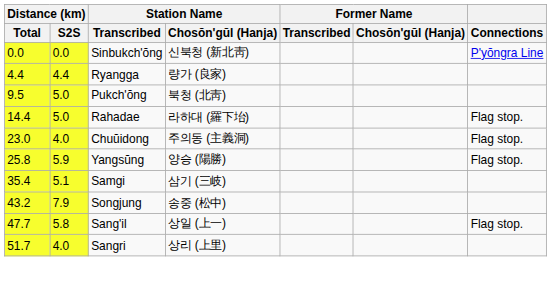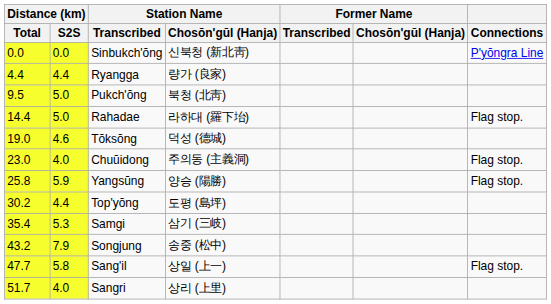 <table class="wikitable" style="font-size:90%;">
 <tr>
 <th colspan="2">Distance (km)</th>
 <th colspan="2">Station Name</th>
 <th colspan="2">Former Name</th>
 <th></th>
 </tr>
 <tr>
 <th>Total</th>
 <th>S2S</th>
 <th>Transcribed</th>
 <th>Chosŏn'gŭl (Hanja)</th>
 <th>Transcribed</th>
 <th>Chosŏn'gŭl (Hanja)</th>
 <th>Connections</th>
 </tr>
 <tr>
 <td bgcolor=#F7FE2E>0.0</td>
 <td bgcolor=#F7FE2E>0.0</td>
 <td>Sinbukch'ŏng</td>
 <td>신북청 (新北靑)</td>
 <td></td>
 <td></td>
 <td><a href='#'>P'yŏngra Line</a></td>
 </tr>
 <tr>
 <td bgcolor=#F7FE2E>4.4</td>
 <td bgcolor=#F7FE2E>4.4</td>
 <td>Ryangga</td>
 <td>량가 (良家)</td>
 <td></td>
 <td></td>
 <td></td>
 </tr>
 <tr>
 <td bgcolor=#F7FE2E>9.5</td>
 <td bgcolor=#F7FE2E>5.0</td>
 <td>Pukch'ŏng</td>
 <td>북청 (北靑)</td>
 <td></td>
 <td></td>
 <td></td>
 </tr>
 <tr>
 <td bgcolor=#F7FE2E>14.4</td>
 <td bgcolor=#F7FE2E>5.0</td>
 <td>Rahadae</td>
 <td>라하대 (羅下坮)</td>
 <td></td>
 <td></td>
 <td>Flag stop.</td>
 </tr>
 <tr>
+<td bgcolor=#F7FE2E>19.0</td>
+<td bgcolor=#F7FE2E>4.6</td>
+<td>Tŏksŏng</td>
+<td>덕성 (德城)</td>
+<td></td>
+<td></td>
+<td></td>
+</tr>
+<tr>
 <td bgcolor=#F7FE2E>23.0</td>
 <td bgcolor=#F7FE2E>4.0</td>
 <td>Chuŭidong</td>
 <td>주의동 (主義洞)</td>
 <td></td>
 <td></td>
 <td>Flag stop.</td>
 </tr>
 <tr>
 <td bgcolor=#F7FE2E>25.8</td>
 <td bgcolor=#F7FE2E>5.9</td>
 <td>Yangsŭng</td>
 <td>양승 (陽勝)</td>
 <td></td>
 <td></td>
 <td>Flag stop.</td>
 </tr>
 <tr>
+<td bgcolor=#F7FE2E>30.2</td>
+<td bgcolor=#F7FE2E>4.4</td>
+<td>Top'yŏng</td>
+<td>도평 (島坪)</td>
+<td></td>
+<td></td>
+<td></td>
+</tr>
+<tr>
 <td bgcolor=#F7FE2E>35.4</td>
-<td bgcolor=#F7FE2E>5.1</td>
+<td bgcolor=#F7FE2E>5.3</td>
 <td>Samgi</td>
 <td>삼기 (三岐)</td>
 <td></td>
 <td></td>
 <td></td>
 </tr>
 <tr>
 <td bgcolor=#F7FE2E>43.2</td>
 <td bgcolor=#F7FE2E>7.9</td>
 <td>Songjung</td>
 <td>송중 (松中)</td>
 <td></td>
 <td></td>
 <td></td>
 </tr>
 <tr>
 <td bgcolor=#F7FE2E>47.7</td>
 <td bgcolor=#F7FE2E>5.8</td>
 <td>Sang'il</td>
 <td>상일 (上一)</td>
 <td></td>
 <td></td>
 <td>Flag stop.</td>
 </tr>
 <tr>
 <td bgcolor=#F7FE2E>51.7</td>
 <td bgcolor=#F7FE2E>4.0</td>
 <td>Sangri</td>
 <td>상리 (上里)</td>
 <td></td>
 <td></td>
 <td></td>
 </tr>
 </table>
